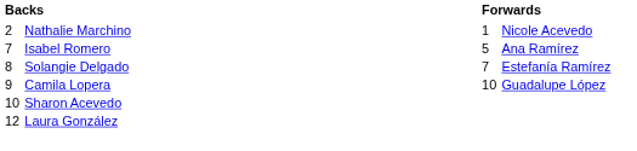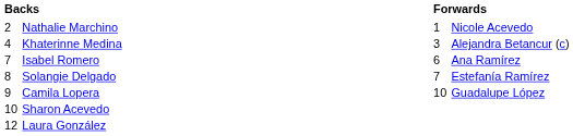 <table style="text-align:left">
 <tr>
 <th colspan=2>Backs</th>
 <th colspan=2>Forwards</th>
 </tr>
 <tr>
 <th style="width:20px;"></th>
 <th style="width:550px;"></th>
 <th style="width:20px;"></th>
 <th style="width:170px;"></th>
 </tr>
 <tr>
 <td align=centre>2</td>
 <td><a href='#'>Nathalie Marchino</a></td>
 <td align=centre>1</td>
 <td><a href='#'>Nicole Acevedo</a></td>
 </tr>
 <tr>
+<td align=centre>4</td>
+<td><a href='#'>Khaterinne Medina</a></td>
+<td align=centre>3</td>
+<td><a href='#'>Alejandra Betancur</a> (<a href='#'>c</a>)</td>
+</tr>
+<tr>
 <td align=centre>7</td>
 <td><a href='#'>Isabel Romero</a></td>
-<td align=centre>5</td>
+<td align=centre>6</td>
 <td><a href='#'>Ana Ramírez</a></td>
 </tr>
 <tr>
 <td align=centre>8</td>
 <td><a href='#'>Solangie Delgado</a></td>
 <td align=centre>7</td>
 <td><a href='#'>Estefanía Ramírez</a></td>
 </tr>
 <tr>
 <td align=centre>9</td>
 <td><a href='#'>Camila Lopera</a></td>
 <td align=centre>10</td>
 <td><a href='#'>Guadalupe López</a></td>
 </tr>
 <tr>
 <td align=centre>10</td>
 <td><a href='#'>Sharon Acevedo</a></td>
 <td align=centre></td>
 <td></td>
 </tr>
 <tr>
 <td align=centre>12</td>
 <td><a href='#'>Laura González</a></td>
 <td align=centre></td>
 <td></td>
 </tr>
 </table>
